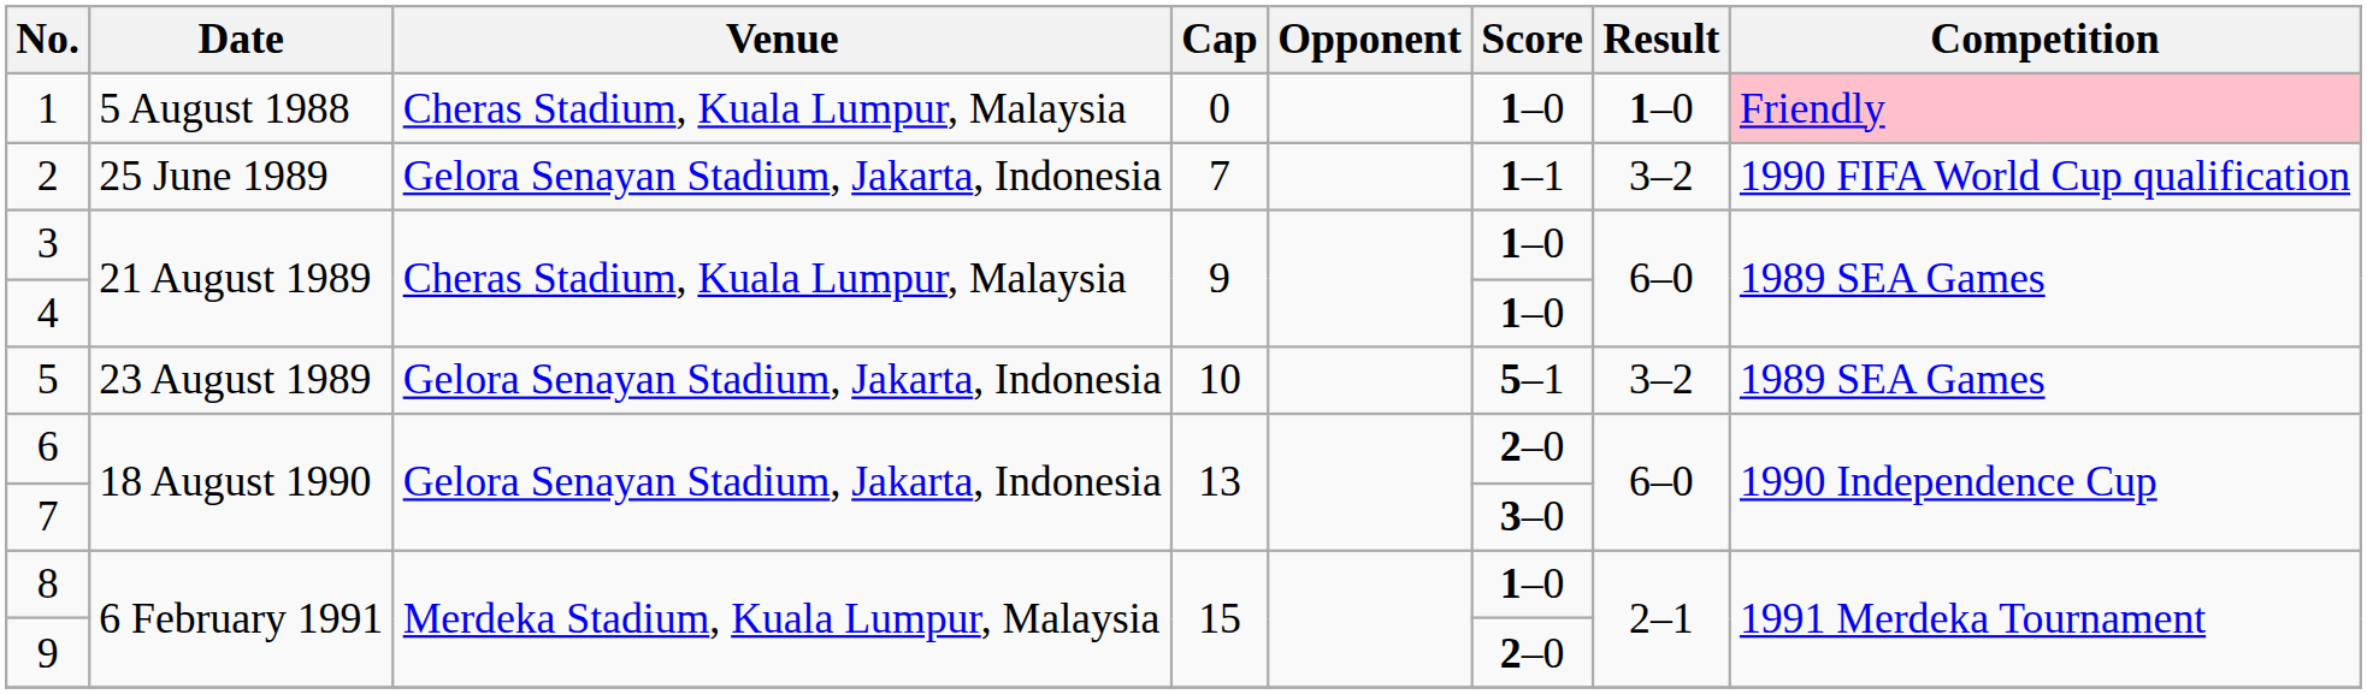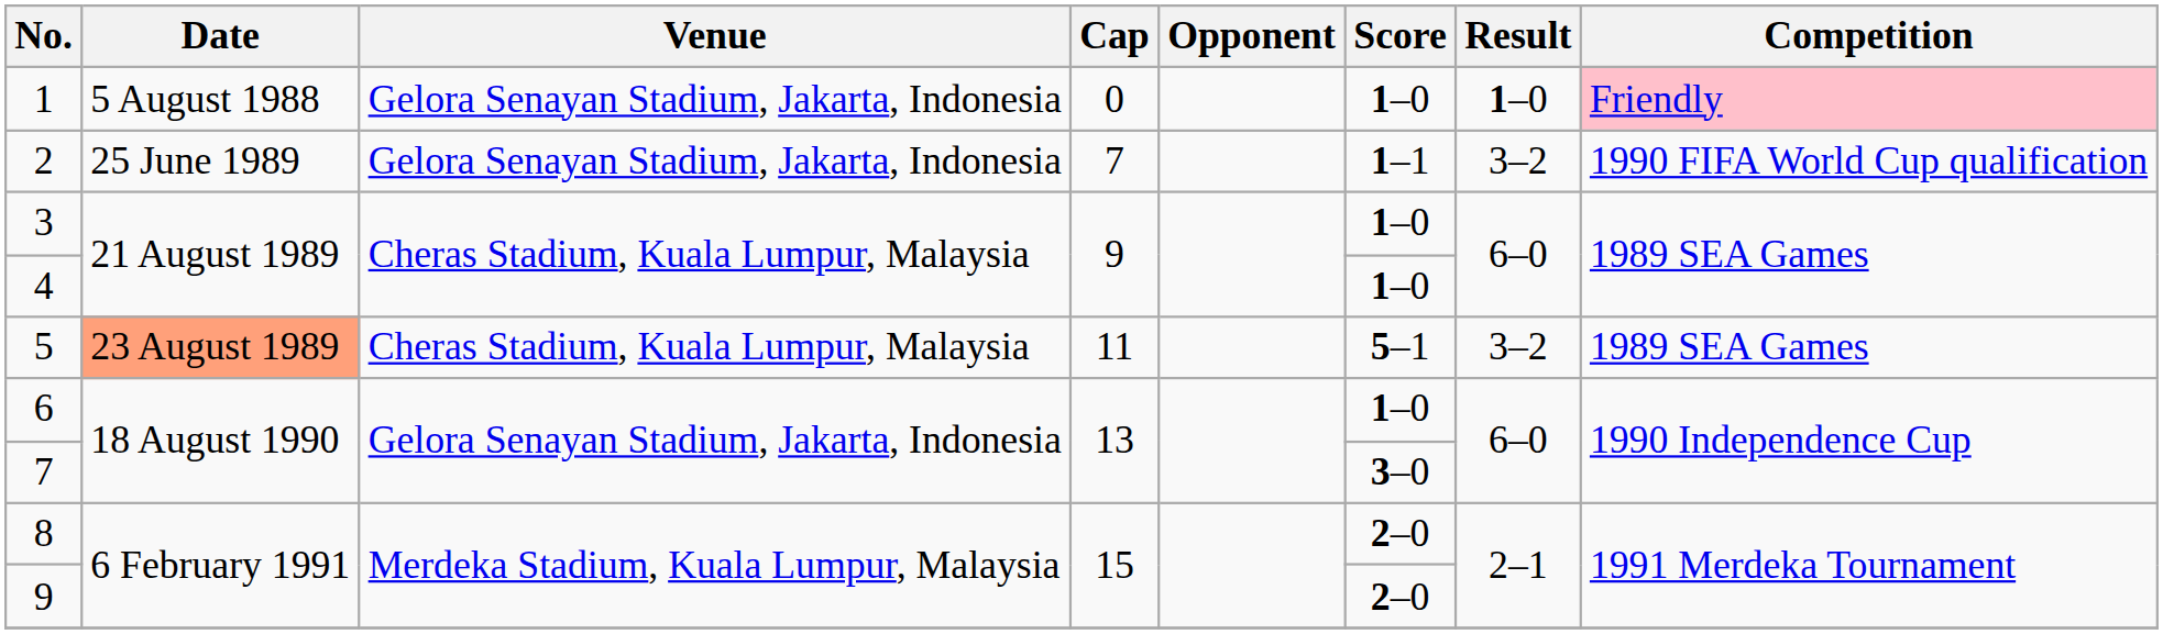 <table class="wikitable sortable">
 <tr>
 <th scope="col">No.</th>
 <th scope="col">Date</th>
 <th scope="col">Venue</th>
 <th scope="col">Cap</th>
 <th scope="col">Opponent</th>
 <th scope="col">Score</th>
 <th scope="col">Result</th>
 <th scope="col">Competition</th>
 </tr>
 <tr>
 <td align="center">1</td>
 <td>5 August 1988</td>
-<td><a href='#'>Cheras Stadium</a>, <a href='#'>Kuala Lumpur</a>, Malaysia</td>
+<td><a href='#'>Gelora Senayan Stadium</a>, <a href='#'>Jakarta</a>, Indonesia</td>
 <td align="center">0</td>
 <td></td>
 <td align="center"><strong>1</strong>–0</td>
 <td align="center"><strong>1</strong>–0</td>
 <td style="background: pink;"><a href='#'>Friendly</a></td>
 </tr>
 <tr>
 <td align="center">2</td>
 <td>25 June 1989</td>
 <td><a href='#'>Gelora Senayan Stadium</a>, <a href='#'>Jakarta</a>, Indonesia</td>
 <td align="center">7</td>
 <td></td>
 <td align="center"><strong>1</strong>–1</td>
 <td align="center">3–2</td>
 <td><a href='#'>1990 FIFA World Cup qualification</a></td>
 </tr>
 <tr>
 <td align="center">3</td>
 <td rowspan="2">21 August 1989</td>
 <td rowspan="2"><a href='#'>Cheras Stadium</a>, <a href='#'>Kuala Lumpur</a>, Malaysia</td>
 <td rowspan="2" align="center">9</td>
 <td rowspan="2"></td>
 <td align="center"><strong>1</strong>–0</td>
 <td rowspan="2" align="center">6–0</td>
 <td rowspan="2"><a href='#'>1989 SEA Games</a></td>
 </tr>
 <tr>
 <td align="center">4</td>
 <td align="center"><strong>1</strong>–0</td>
 </tr>
 <tr>
 <td align="center">5</td>
-<td>23 August 1989</td>
-<td><a href='#'>Gelora Senayan Stadium</a>, <a href='#'>Jakarta</a>, Indonesia</td>
-<td align="center">10</td>
+<td style="background: lightsalmon;">23 August 1989</td>
+<td><a href='#'>Cheras Stadium</a>, <a href='#'>Kuala Lumpur</a>, Malaysia</td>
+<td align="center">11</td>
 <td></td>
 <td align="center"><strong>5</strong>–1</td>
 <td align="center">3–2</td>
 <td><a href='#'>1989 SEA Games</a></td>
 </tr>
 <tr>
 <td align="center">6</td>
 <td rowspan="2">18 August 1990</td>
 <td rowspan="2"><a href='#'>Gelora Senayan Stadium</a>, <a href='#'>Jakarta</a>, Indonesia</td>
 <td rowspan="2" align="center">13</td>
 <td rowspan="2"></td>
-<td align="center"><strong>2</strong>–0</td>
+<td align="center"><strong>1</strong>–0</td>
 <td rowspan="2" align="center">6–0</td>
 <td rowspan="2"><a href='#'>1990 Independence Cup</a></td>
 </tr>
 <tr>
 <td align="center">7</td>
 <td align="center"><strong>3</strong>–0</td>
 </tr>
 <tr>
 <td align="center">8</td>
 <td rowspan="2">6 February 1991</td>
 <td rowspan="2"><a href='#'>Merdeka Stadium</a>, <a href='#'>Kuala Lumpur</a>, Malaysia</td>
 <td rowspan="2" align="center">15</td>
 <td rowspan="2"></td>
-<td align="center"><strong>1</strong>–0</td>
+<td align="center"><strong>2</strong>–0</td>
 <td rowspan="2" align="center">2–1</td>
 <td rowspan="2"><a href='#'>1991 Merdeka Tournament</a></td>
 </tr>
 <tr>
 <td align="center">9</td>
 <td align="center"><strong>2</strong>–0</td>
 </tr>
 <tr>
 </tr>
 </table>
